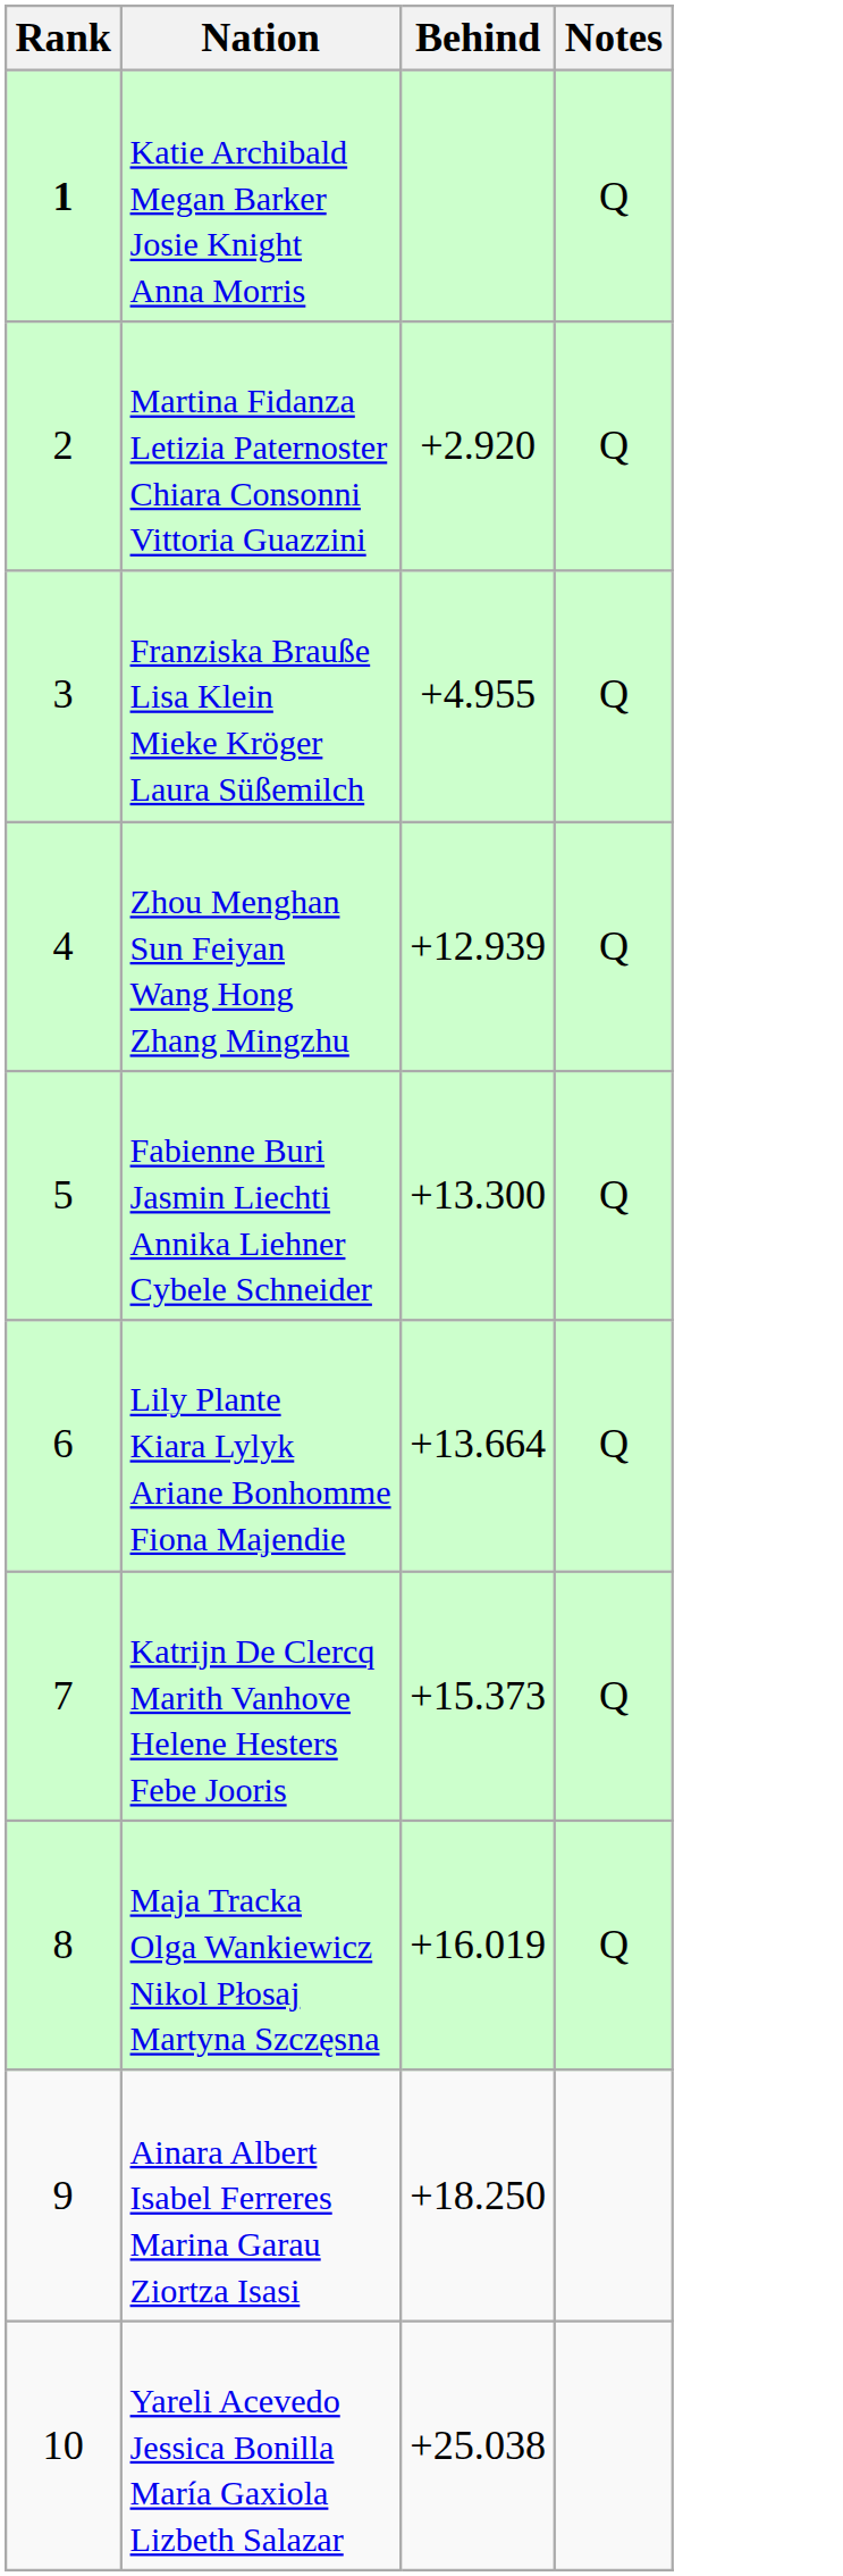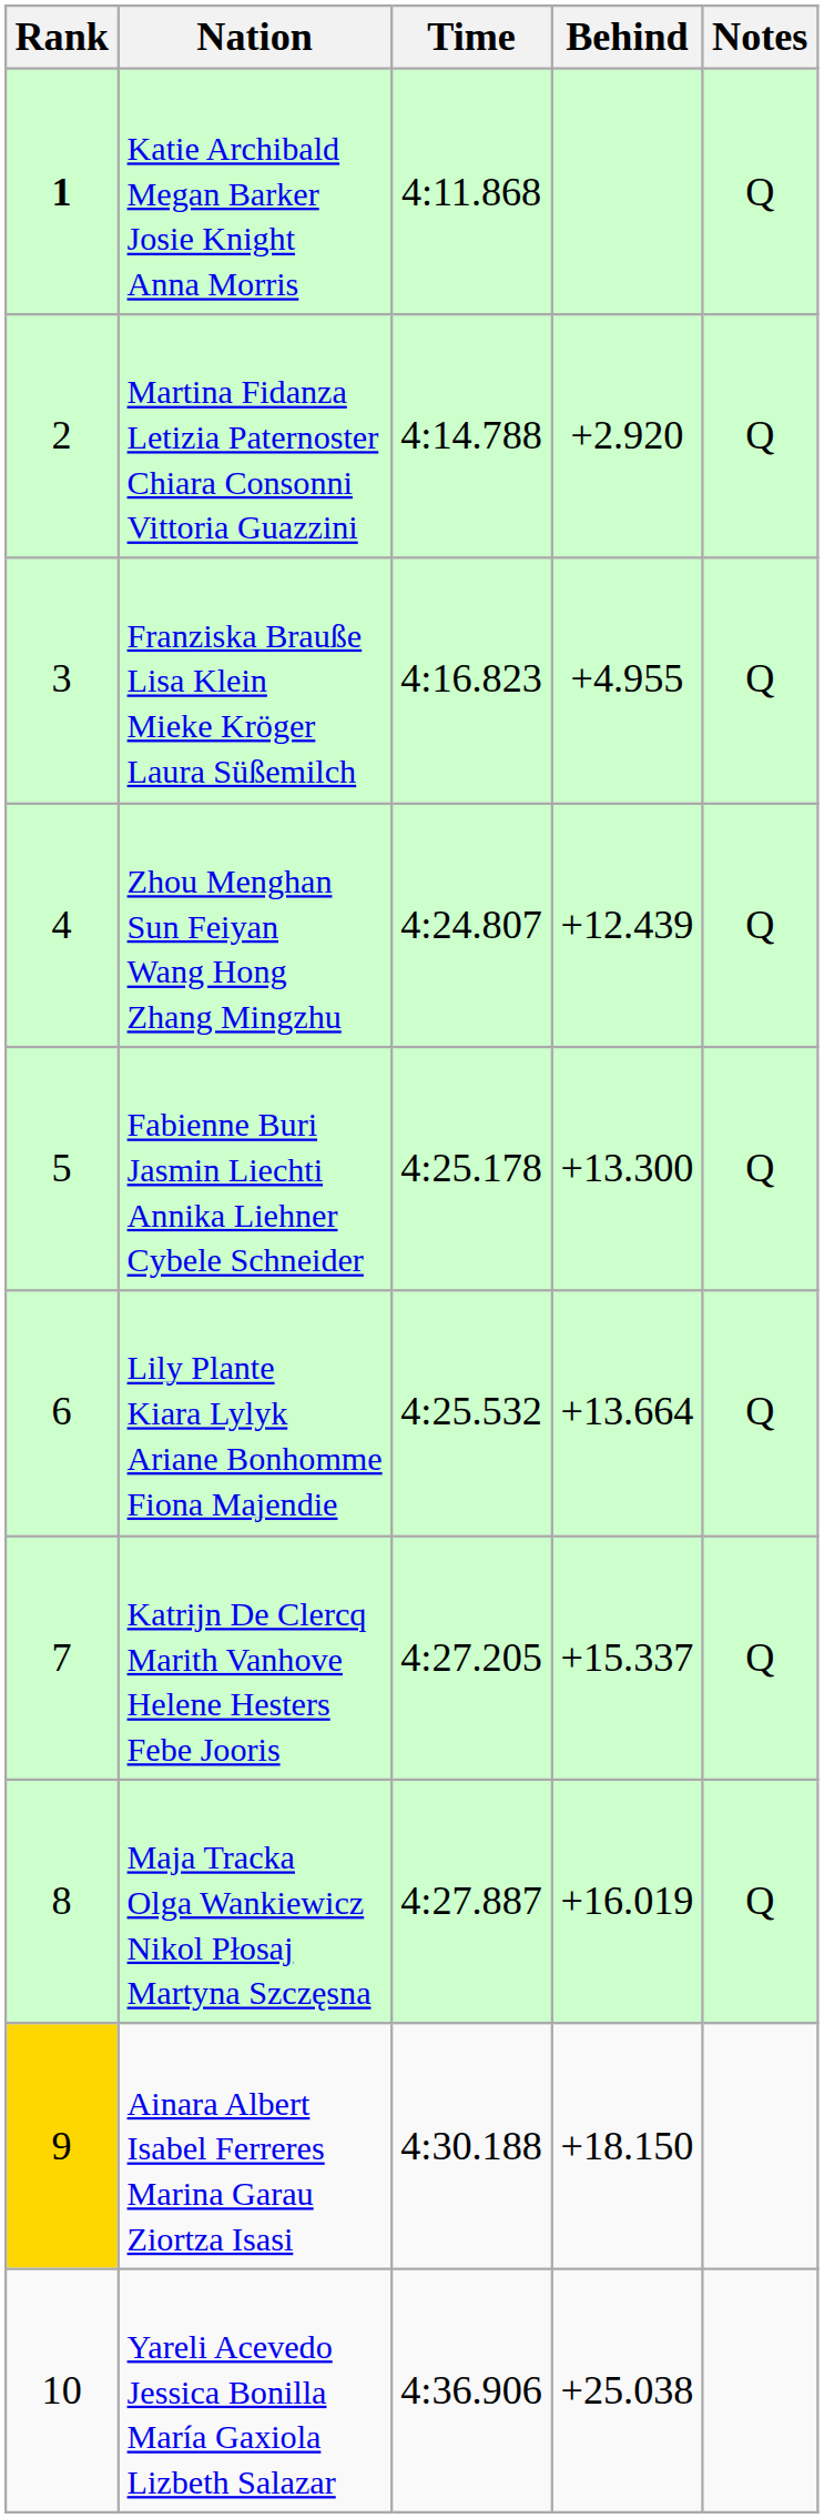 <table class="wikitable sortable" style="text-align:center">
 <tr>
 <th>Rank</th>
 <th>Nation</th>
+<th>Time</th>
 <th>Behind</th>
 <th>Notes</th>
 </tr>
 <tr bgcolor=ccffcc>
 <td><strong>1</strong></td>
 <td align=left><br><small><a href='#'>Katie Archibald</a><br><a href='#'>Megan Barker</a><br><a href='#'>Josie Knight</a><br><a href='#'>Anna Morris</a></small></td>
+<td>4:11.868</td>
 <td></td>
 <td>Q</td>
 </tr>
 <tr bgcolor=ccffcc>
 <td>2</td>
 <td align=left><br><small><a href='#'>Martina Fidanza</a><br><a href='#'>Letizia Paternoster</a><br><a href='#'>Chiara Consonni</a><br><a href='#'>Vittoria Guazzini</a></small></td>
+<td>4:14.788</td>
 <td>+2.920</td>
 <td>Q</td>
 </tr>
 <tr bgcolor=ccffcc>
 <td>3</td>
 <td align=left><br><small><a href='#'>Franziska Brauße</a><br><a href='#'>Lisa Klein</a><br><a href='#'>Mieke Kröger</a><br><a href='#'>Laura Süßemilch</a></small></td>
+<td>4:16.823</td>
 <td>+4.955</td>
 <td>Q</td>
 </tr>
 <tr bgcolor=ccffcc>
 <td>4</td>
 <td align=left><br><small><a href='#'>Zhou Menghan</a><br><a href='#'>Sun Feiyan</a><br><a href='#'>Wang Hong</a><br><a href='#'>Zhang Mingzhu</a></small></td>
-<td>+12.939</td>
+<td>4:24.807</td>
+<td>+12.439</td>
 <td>Q</td>
 </tr>
 <tr bgcolor=ccffcc>
 <td>5</td>
 <td align=left><br><small><a href='#'>Fabienne Buri</a><br><a href='#'>Jasmin Liechti</a><br><a href='#'>Annika Liehner</a><br><a href='#'>Cybele Schneider</a></small></td>
+<td>4:25.178</td>
 <td>+13.300</td>
 <td>Q</td>
 </tr>
 <tr bgcolor=ccffcc>
 <td>6</td>
 <td align=left><br><small><a href='#'>Lily Plante</a><br><a href='#'>Kiara Lylyk</a><br><a href='#'>Ariane Bonhomme</a><br><a href='#'>Fiona Majendie</a></small></td>
+<td>4:25.532</td>
 <td>+13.664</td>
 <td>Q</td>
 </tr>
 <tr bgcolor=ccffcc>
 <td>7</td>
 <td align=left><br><small><a href='#'>Katrijn De Clercq</a><br><a href='#'>Marith Vanhove</a><br><a href='#'>Helene Hesters</a><br><a href='#'>Febe Jooris</a></small></td>
-<td>+15.373</td>
+<td>4:27.205</td>
+<td>+15.337</td>
 <td>Q</td>
 </tr>
 <tr bgcolor=ccffcc>
 <td>8</td>
 <td align=left><br><small><a href='#'>Maja Tracka</a><br><a href='#'>Olga Wankiewicz</a><br><a href='#'>Nikol Płosaj</a><br><a href='#'>Martyna Szczęsna</a></small></td>
+<td>4:27.887</td>
 <td>+16.019</td>
 <td>Q</td>
 </tr>
 <tr>
-<td>9</td>
+<td style="background: gold;">9</td>
 <td align=left><br><small><a href='#'>Ainara Albert</a><br><a href='#'>Isabel Ferreres</a><br><a href='#'>Marina Garau</a><br><a href='#'>Ziortza Isasi</a></small></td>
-<td>+18.250</td>
+<td>4:30.188</td>
+<td>+18.150</td>
 <td></td>
 </tr>
 <tr>
 <td>10</td>
 <td align=left><br><small><a href='#'>Yareli Acevedo</a><br><a href='#'>Jessica Bonilla</a><br><a href='#'>María Gaxiola</a><br><a href='#'>Lizbeth Salazar</a></small></td>
+<td>4:36.906</td>
 <td>+25.038</td>
 <td></td>
 </tr>
 </table>
